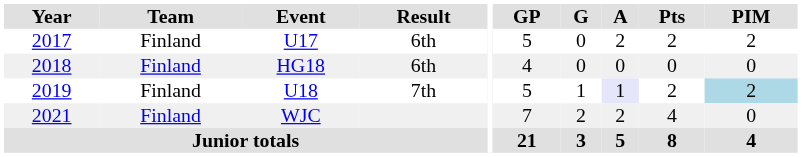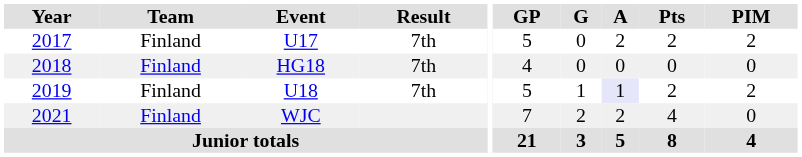 <table border="0" cellpadding="1" cellspacing="0" ID="Table3" style="text-align:center; width:40em">
 <tr ALIGN="center" bgcolor="#e0e0e0">
 <th>Year</th>
 <th>Team</th>
 <th>Event</th>
 <th>Result</th>
 <th rowspan="102" bgcolor="#ffffff"></th>
 <th>GP</th>
 <th>G</th>
 <th>A</th>
 <th>Pts</th>
 <th>PIM</th>
 </tr>
 <tr>
 <td><a href='#'>2017</a></td>
 <td>Finland</td>
 <td><a href='#'>U17</a></td>
-<td>6th</td>
+<td>7th</td>
 <td>5</td>
 <td>0</td>
 <td>2</td>
 <td>2</td>
 <td>2</td>
 </tr>
 <tr bgcolor="#f0f0f0">
 <td><a href='#'>2018</a></td>
 <td><a href='#'>Finland</a></td>
 <td><a href='#'>HG18</a></td>
-<td>6th</td>
+<td>7th</td>
 <td>4</td>
 <td>0</td>
 <td>0</td>
 <td>0</td>
 <td>0</td>
 </tr>
 <tr>
 <td><a href='#'>2019</a></td>
 <td>Finland</td>
 <td><a href='#'>U18</a></td>
 <td>7th</td>
 <td>5</td>
 <td>1</td>
 <td style="background: lavender;">1</td>
 <td>2</td>
-<td style="background: lightblue;">2</td>
+<td>2</td>
 </tr>
 <tr bgcolor="#f0f0f0">
 <td><a href='#'>2021</a></td>
 <td><a href='#'>Finland</a></td>
 <td><a href='#'>WJC</a></td>
 <td></td>
 <td>7</td>
 <td>2</td>
 <td>2</td>
 <td>4</td>
 <td>0</td>
 </tr>
 <tr bgcolor="#e0e0e0">
 <th colspan="4">Junior totals</th>
 <th>21</th>
 <th>3</th>
 <th>5</th>
 <th>8</th>
 <th>4</th>
 </tr>
 </table>
